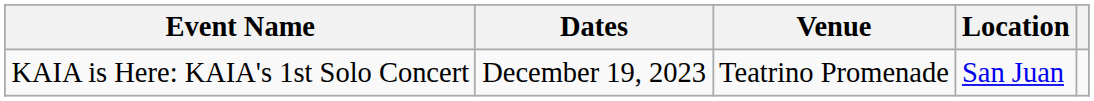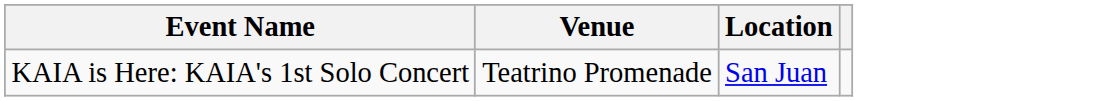 <table class="wikitable">
 <tr>
 <th>Event Name</th>
-<th>Dates</th>
 <th>Venue</th>
 <th>Location</th>
 <th></th>
 </tr>
 <tr>
 <td>KAIA is Here: KAIA's 1st Solo Concert</td>
-<td>December 19, 2023</td>
 <td>Teatrino Promenade</td>
 <td><a href='#'>San Juan</a></td>
 <td></td>
 </tr>
 </table>
